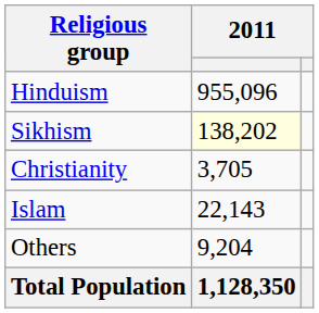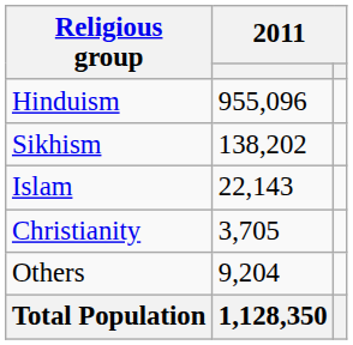 <table class="wikitable sortable">
 <tr>
 <th rowspan="2"><a href='#'>Religious</a><br>group</th>
 <th colspan="2">2011</th>
 </tr>
 <tr>
 <th><a href='#'></a></th>
 <th></th>
 </tr>
 <tr>
 <td><a href='#'>Hinduism</a> </td>
 <td>955,096</td>
 <td></td>
 </tr>
 <tr>
 <td><a href='#'>Sikhism</a> </td>
-<td style="background: lightyellow;">138,202</td>
+<td>138,202</td>
+<td></td>
+</tr>
+<tr>
+<td><a href='#'>Islam</a> </td>
+<td>22,143</td>
 <td></td>
 </tr>
 <tr>
 <td><a href='#'>Christianity</a> </td>
 <td>3,705</td>
-<td></td>
-</tr>
-<tr>
-<td><a href='#'>Islam</a> </td>
-<td>22,143</td>
 <td></td>
 </tr>
 <tr>
 <td>Others</td>
 <td>9,204</td>
 <td></td>
 </tr>
 <tr>
 <th>Total Population</th>
 <th>1,128,350</th>
 <th></th>
 </tr>
 </table>
